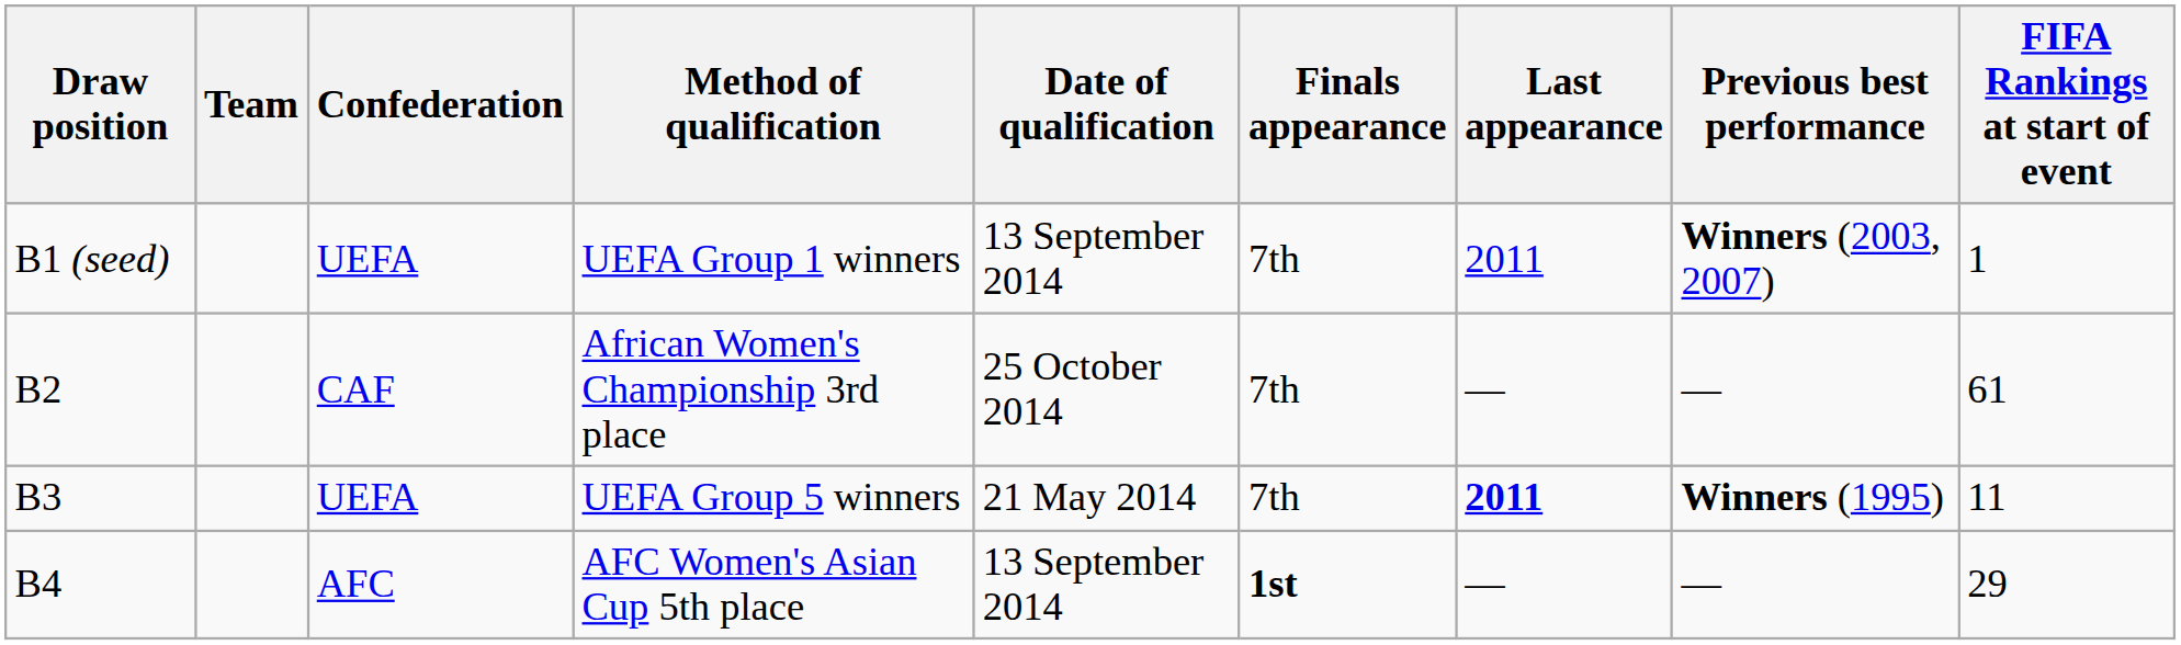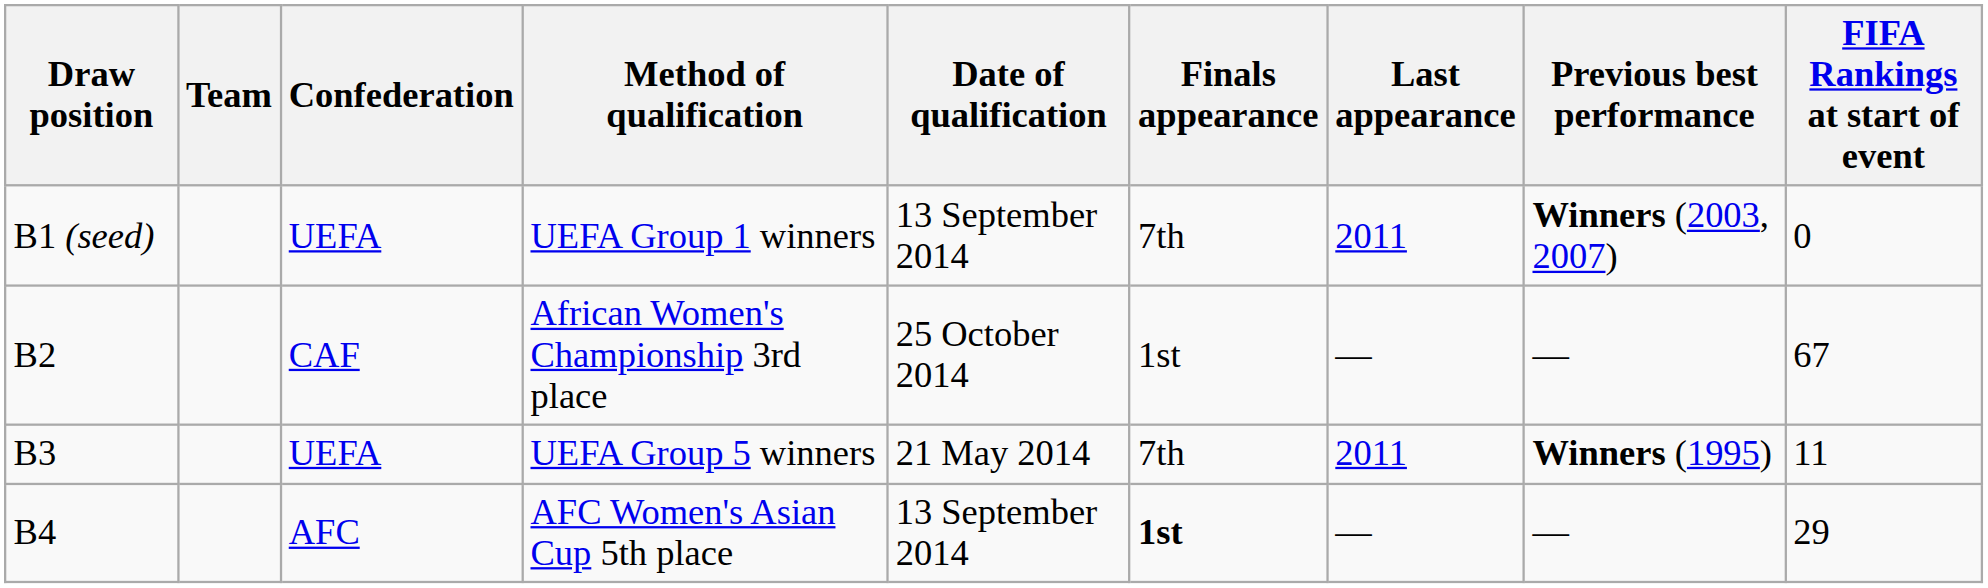 <table class="wikitable sortable">
 <tr>
 <th>Draw position</th>
 <th>Team</th>
 <th>Confederation</th>
 <th>Method of<br>qualification</th>
 <th>Date of<br>qualification</th>
 <th>Finals<br>appearance</th>
 <th>Last<br>appearance</th>
 <th>Previous best<br>performance</th>
 <th><a href='#'>FIFA Rankings</a><br>at start of event</th>
 </tr>
 <tr>
 <td>B1 <em>(seed)</em></td>
 <td style=white-space:nowrap></td>
 <td><a href='#'>UEFA</a></td>
 <td><a href='#'>UEFA Group 1</a> winners</td>
 <td>13 September 2014</td>
 <td data-sort-value="7">7th</td>
 <td><a href='#'>2011</a></td>
 <td data-sort-value="7.2"><strong>Winners</strong> (<a href='#'>2003</a>, <a href='#'>2007</a>)</td>
-<td>1</td>
+<td>0</td>
 </tr>
 <tr>
 <td>B2</td>
 <td style=white-space:nowrap></td>
 <td><a href='#'>CAF</a></td>
 <td><a href='#'>African Women's Championship</a> 3rd place</td>
 <td>25 October 2014</td>
-<td data-sort-value="7">7th</td>
+<td data-sort-value="1">1st</td>
 <td data-sort-value="2015">—</td>
 <td data-sort-value="0.0">—</td>
-<td>61</td>
+<td>67</td>
 </tr>
 <tr>
 <td>B3</td>
 <td style=white-space:nowrap></td>
 <td><a href='#'>UEFA</a></td>
 <td><a href='#'>UEFA Group 5</a> winners</td>
 <td>21 May 2014</td>
 <td data-sort-value="7">7th</td>
-<td><strong><a href='#'>2011</a></strong></td>
+<td><a href='#'>2011</a></td>
 <td data-sort-value="7.1"><strong>Winners</strong> (<a href='#'>1995</a>)</td>
 <td>11</td>
 </tr>
 <tr>
 <td>B4</td>
 <td style=white-space:nowrap></td>
 <td><a href='#'>AFC</a></td>
 <td><a href='#'>AFC Women's Asian Cup</a> 5th place</td>
 <td>13 September 2014</td>
 <td data-sort-value="1"><strong>1st</strong></td>
 <td data-sort-value="2015">—</td>
 <td data-sort-value="0.0">—</td>
 <td>29</td>
 </tr>
 </table>
